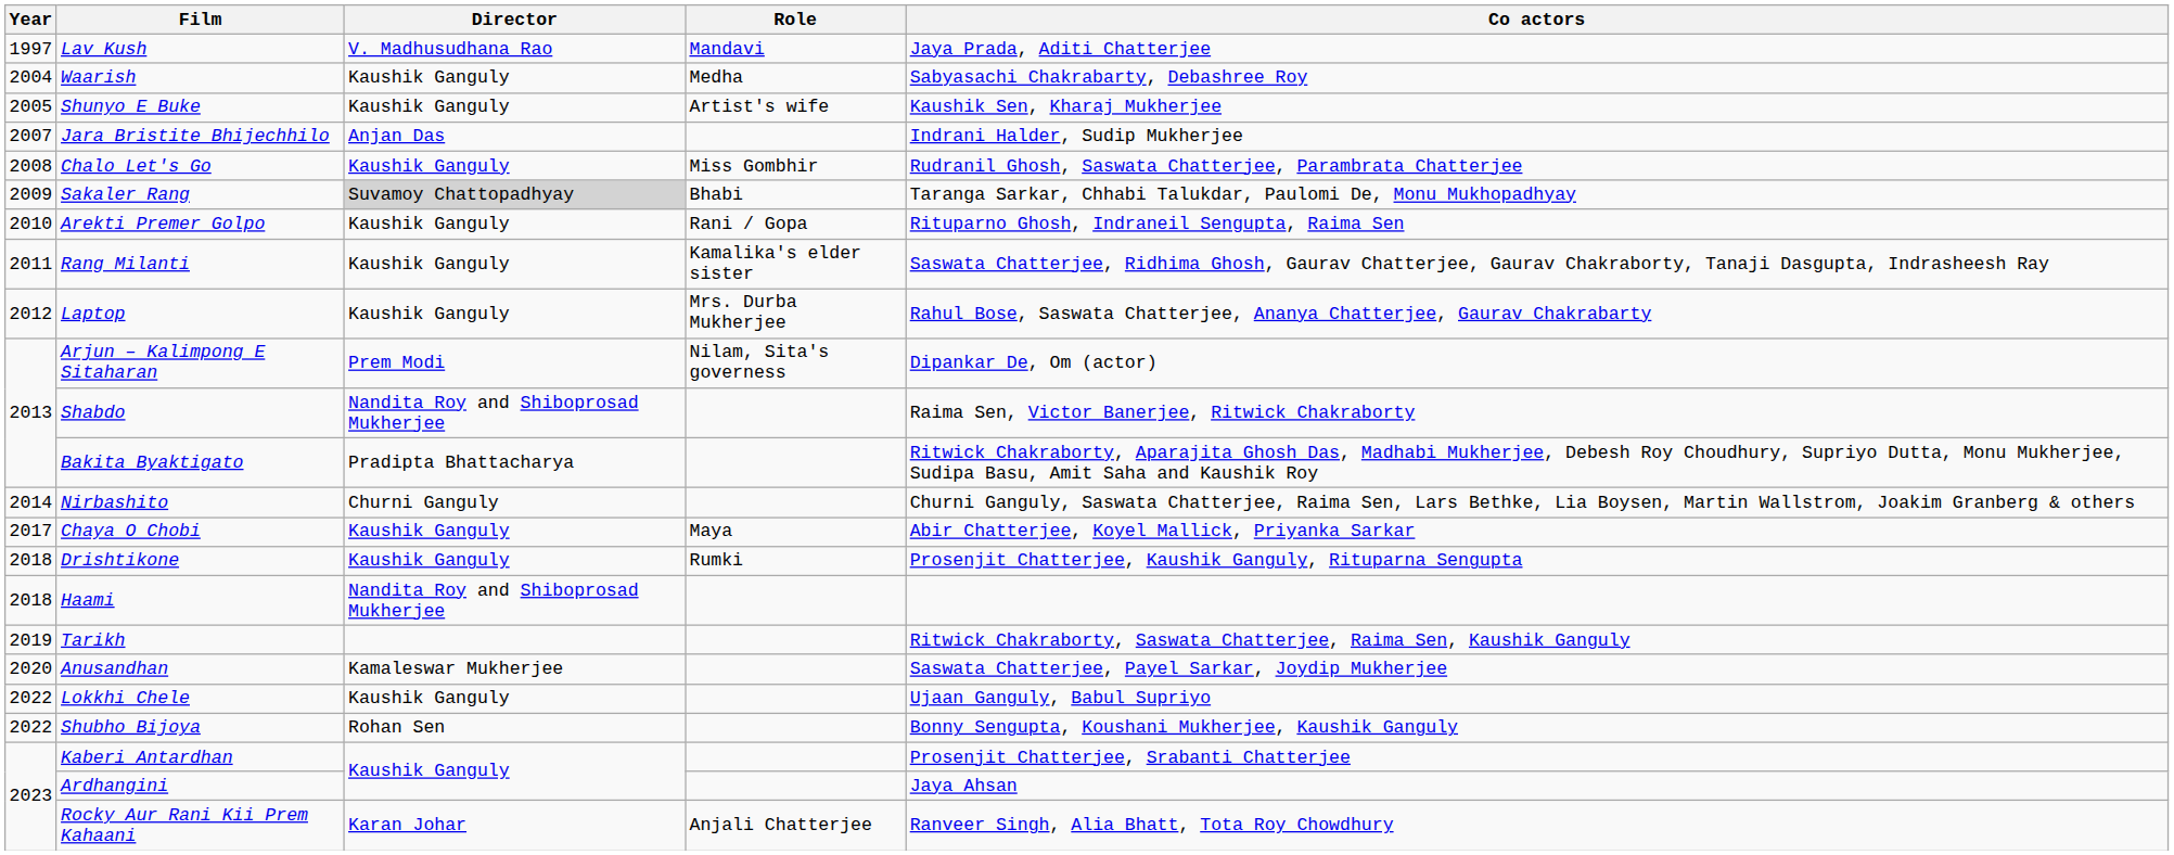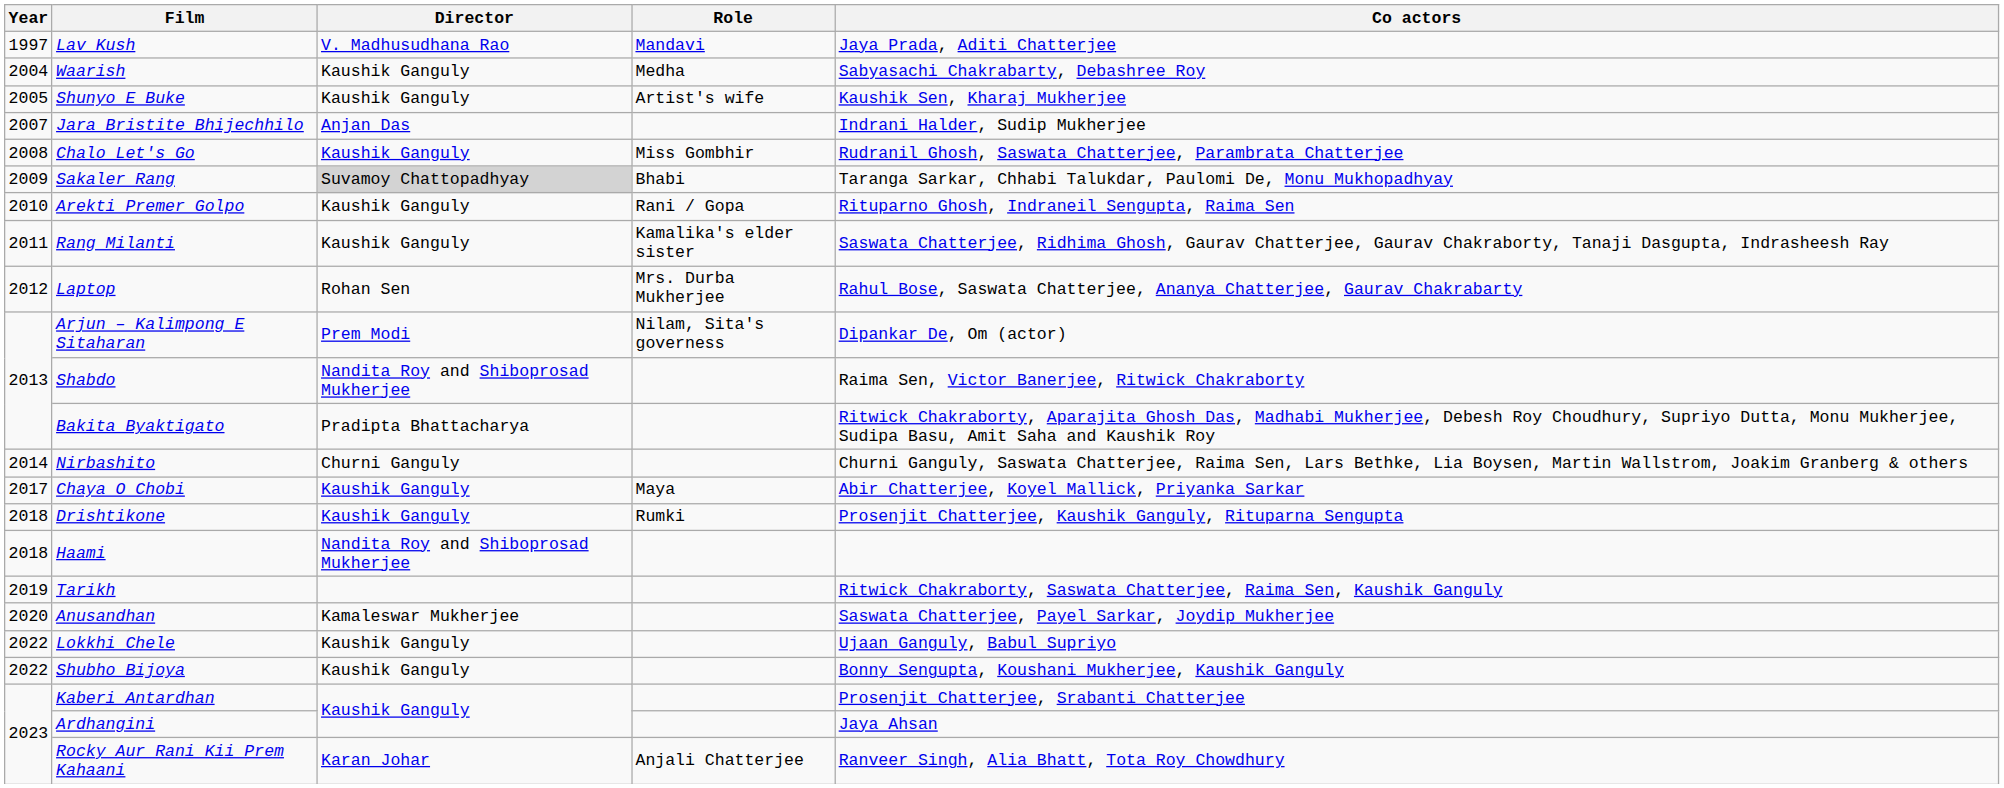 <table class="wikitable sortable">
 <tr>
 <th>Year</th>
 <th>Film</th>
 <th>Director</th>
 <th>Role</th>
 <th>Co actors</th>
 </tr>
 <tr>
 <td>1997</td>
 <td><em><a href='#'>Lav Kush</a></em></td>
 <td><a href='#'>V. Madhusudhana Rao</a></td>
 <td><a href='#'>Mandavi</a></td>
 <td><a href='#'>Jaya Prada</a>, <a href='#'>Aditi Chatterjee</a></td>
 </tr>
 <tr>
 <td>2004</td>
 <td><em><a href='#'>Waarish</a></em></td>
 <td>Kaushik Ganguly</td>
 <td>Medha</td>
 <td><a href='#'>Sabyasachi Chakrabarty</a>, <a href='#'>Debashree Roy</a></td>
 </tr>
 <tr>
 <td>2005</td>
 <td><em><a href='#'>Shunyo E Buke</a></em></td>
 <td>Kaushik Ganguly</td>
 <td>Artist's wife</td>
 <td><a href='#'>Kaushik Sen</a>, <a href='#'>Kharaj Mukherjee</a></td>
 </tr>
 <tr>
 <td>2007</td>
 <td><em><a href='#'>Jara Bristite Bhijechhilo</a></em></td>
 <td><a href='#'>Anjan Das</a></td>
 <td></td>
 <td><a href='#'>Indrani Halder</a>, Sudip Mukherjee</td>
 </tr>
 <tr>
 <td>2008</td>
 <td><em><a href='#'>Chalo Let's Go</a></em></td>
 <td><a href='#'>Kaushik Ganguly</a></td>
 <td>Miss Gombhir</td>
 <td><a href='#'>Rudranil Ghosh</a>, <a href='#'>Saswata Chatterjee</a>, <a href='#'>Parambrata Chatterjee</a></td>
 </tr>
 <tr>
 <td>2009</td>
 <td><em><a href='#'>Sakaler Rang</a></em></td>
 <td style="background: lightgrey;">Suvamoy Chattopadhyay</td>
 <td>Bhabi</td>
 <td>Taranga Sarkar, Chhabi Talukdar, Paulomi De, <a href='#'>Monu Mukhopadhyay</a></td>
 </tr>
 <tr>
 <td>2010</td>
 <td><em><a href='#'>Arekti Premer Golpo</a></em></td>
 <td>Kaushik Ganguly</td>
 <td>Rani / Gopa</td>
 <td><a href='#'>Rituparno Ghosh</a>, <a href='#'>Indraneil Sengupta</a>, <a href='#'>Raima Sen</a></td>
 </tr>
 <tr>
 <td>2011</td>
 <td><em><a href='#'>Rang Milanti</a></em></td>
 <td>Kaushik Ganguly</td>
 <td>Kamalika's elder sister</td>
 <td><a href='#'>Saswata Chatterjee</a>, <a href='#'>Ridhima Ghosh</a>, Gaurav Chatterjee, Gaurav Chakraborty, Tanaji Dasgupta, Indrasheesh Ray</td>
 </tr>
 <tr>
 <td>2012</td>
 <td><em><a href='#'>Laptop</a></em></td>
-<td>Kaushik Ganguly</td>
+<td>Rohan Sen</td>
 <td>Mrs. Durba Mukherjee</td>
 <td><a href='#'>Rahul Bose</a>, Saswata Chatterjee, <a href='#'>Ananya Chatterjee</a>, <a href='#'>Gaurav Chakrabarty</a></td>
 </tr>
 <tr>
 <td rowspan="3">2013</td>
 <td><em><a href='#'>Arjun – Kalimpong E Sitaharan</a></em></td>
 <td><a href='#'>Prem Modi</a></td>
 <td>Nilam, Sita's governess</td>
 <td><a href='#'>Dipankar De</a>, Om (actor)</td>
 </tr>
 <tr>
 <td><em><a href='#'>Shabdo</a></em></td>
 <td><a href='#'>Nandita Roy</a> and <a href='#'>Shiboprosad Mukherjee</a></td>
 <td></td>
 <td>Raima Sen, <a href='#'>Victor Banerjee</a>, <a href='#'>Ritwick Chakraborty</a></td>
 </tr>
 <tr>
 <td><em><a href='#'>Bakita Byaktigato</a></em></td>
 <td>Pradipta Bhattacharya</td>
 <td></td>
 <td><a href='#'>Ritwick Chakraborty</a>, <a href='#'>Aparajita Ghosh Das</a>, <a href='#'>Madhabi Mukherjee</a>, Debesh Roy Choudhury, Supriyo Dutta, Monu Mukherjee, Sudipa Basu, Amit Saha and Kaushik Roy</td>
 </tr>
 <tr>
 <td>2014</td>
 <td><em><a href='#'>Nirbashito</a></em></td>
 <td>Churni Ganguly</td>
 <td></td>
 <td>Churni Ganguly, Saswata Chatterjee, Raima Sen, Lars Bethke, Lia Boysen, Martin Wallstrom, Joakim Granberg & others</td>
 </tr>
 <tr>
 <td>2017</td>
 <td><em><a href='#'>Chaya O Chobi</a></em></td>
 <td><a href='#'>Kaushik Ganguly</a></td>
 <td>Maya</td>
 <td><a href='#'>Abir Chatterjee</a>, <a href='#'>Koyel Mallick</a>, <a href='#'>Priyanka Sarkar</a></td>
 </tr>
 <tr>
 <td>2018</td>
 <td><em><a href='#'>Drishtikone</a></em></td>
 <td><a href='#'>Kaushik Ganguly</a></td>
 <td>Rumki</td>
 <td><a href='#'>Prosenjit Chatterjee</a>, <a href='#'>Kaushik Ganguly</a>, <a href='#'>Rituparna Sengupta</a></td>
 </tr>
 <tr>
 <td>2018</td>
 <td><em><a href='#'>Haami</a></em></td>
 <td><a href='#'>Nandita Roy</a> and <a href='#'>Shiboprosad Mukherjee</a></td>
 <td></td>
 <td></td>
 </tr>
 <tr>
 <td>2019</td>
 <td><em><a href='#'>Tarikh</a></em></td>
 <td></td>
 <td></td>
 <td><a href='#'>Ritwick Chakraborty</a>, <a href='#'>Saswata Chatterjee</a>, <a href='#'>Raima Sen</a>, <a href='#'>Kaushik Ganguly</a></td>
 </tr>
 <tr>
 <td>2020</td>
 <td><em><a href='#'>Anusandhan</a></em></td>
 <td>Kamaleswar Mukherjee</td>
 <td></td>
 <td><a href='#'>Saswata Chatterjee</a>, <a href='#'>Payel Sarkar</a>, <a href='#'>Joydip Mukherjee</a></td>
 </tr>
 <tr>
 <td>2022</td>
 <td><em><a href='#'>Lokkhi Chele</a></em></td>
 <td>Kaushik Ganguly</td>
 <td></td>
 <td><a href='#'>Ujaan Ganguly</a>, <a href='#'>Babul Supriyo</a></td>
 </tr>
 <tr>
 <td>2022</td>
 <td><em><a href='#'>Shubho Bijoya</a></em></td>
-<td>Rohan Sen</td>
+<td>Kaushik Ganguly</td>
 <td></td>
 <td><a href='#'>Bonny Sengupta</a>, <a href='#'>Koushani Mukherjee</a>, <a href='#'>Kaushik Ganguly</a></td>
 </tr>
 <tr>
 <td rowspan="3">2023</td>
 <td><em><a href='#'>Kaberi Antardhan</a></em></td>
 <td rowspan="2"><a href='#'>Kaushik Ganguly</a></td>
 <td></td>
 <td><a href='#'>Prosenjit Chatterjee</a>, <a href='#'>Srabanti Chatterjee</a></td>
 </tr>
 <tr>
 <td><em><a href='#'>Ardhangini</a></em></td>
 <td></td>
 <td><a href='#'>Jaya Ahsan</a></td>
 </tr>
 <tr>
 <td><em><a href='#'>Rocky Aur Rani Kii Prem Kahaani</a></em></td>
 <td><a href='#'>Karan Johar</a></td>
 <td>Anjali Chatterjee</td>
 <td><a href='#'>Ranveer Singh</a>, <a href='#'>Alia Bhatt</a>, <a href='#'>Tota Roy Chowdhury</a></td>
 </tr>
 </table>
